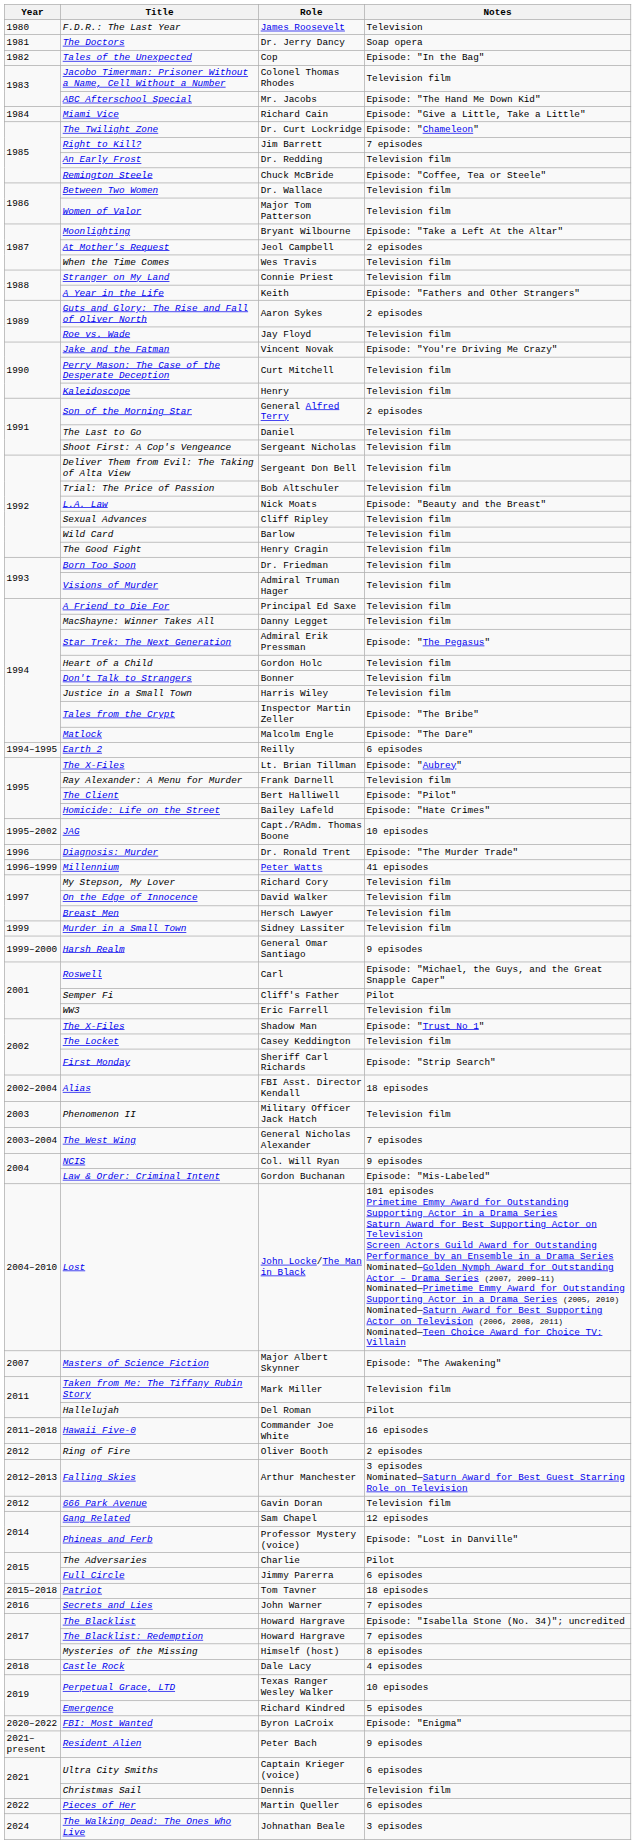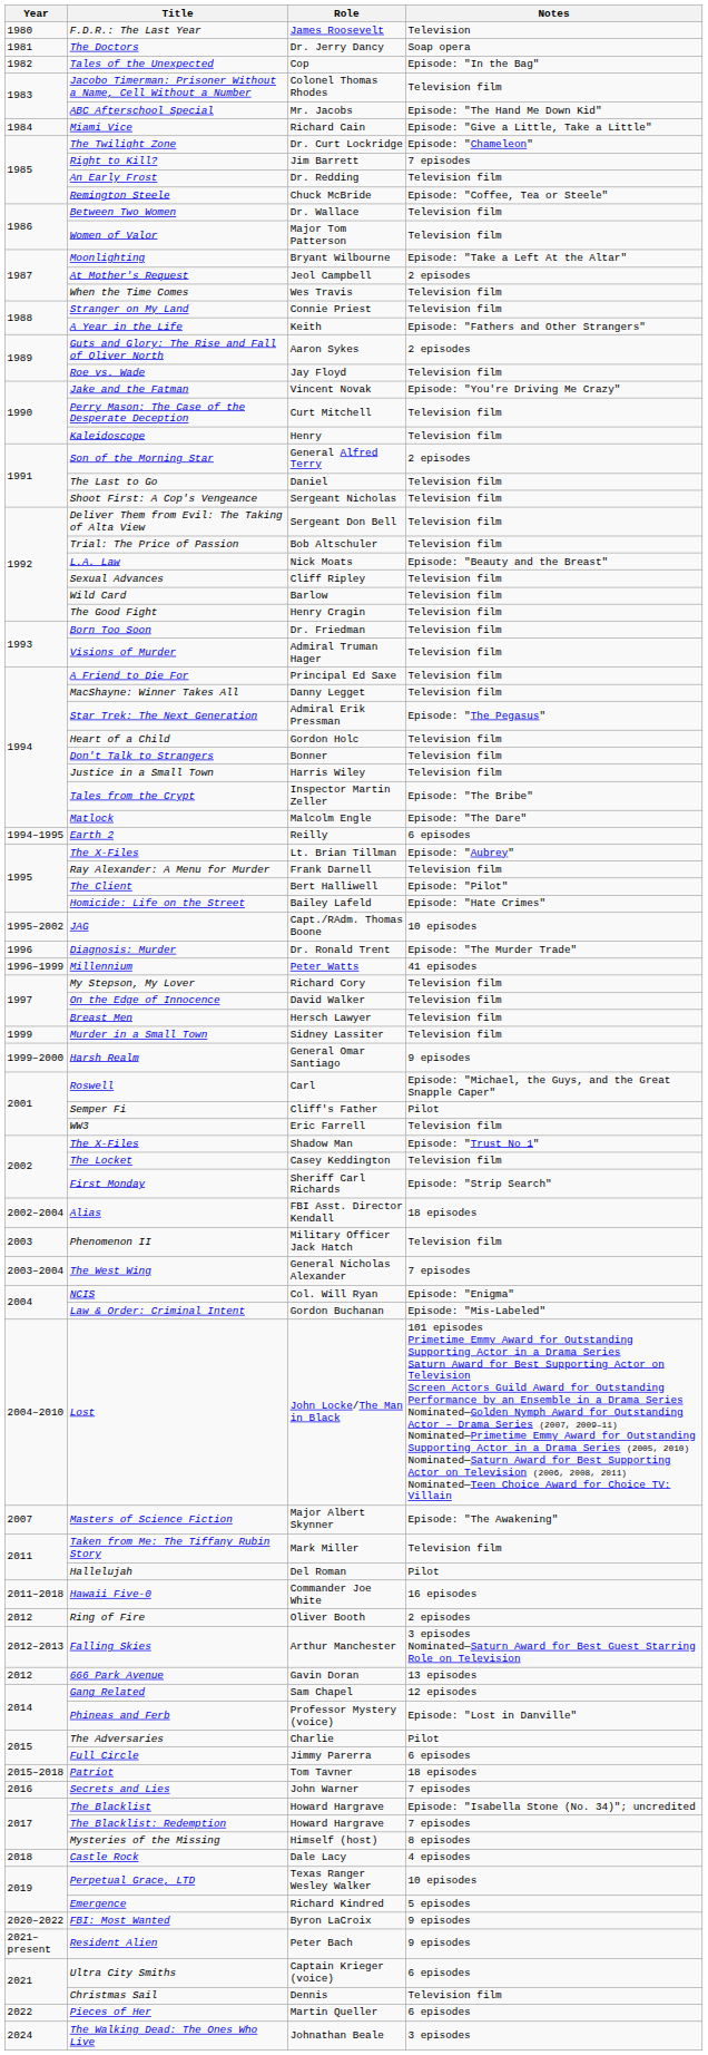 <table class="wikitable sortable">
 <tr>
 <th>Year</th>
 <th>Title</th>
 <th>Role</th>
 <th>Notes</th>
 </tr>
 <tr>
 <td>1980</td>
 <td><em>F.D.R.: The Last Year</em></td>
 <td><a href='#'>James Roosevelt</a></td>
 <td>Television</td>
 </tr>
 <tr>
 <td>1981</td>
 <td><em><a href='#'>The Doctors</a></em></td>
 <td>Dr. Jerry Dancy</td>
 <td>Soap opera</td>
 </tr>
 <tr>
 <td>1982</td>
 <td><em><a href='#'>Tales of the Unexpected</a></em></td>
 <td>Cop</td>
 <td>Episode: "In the Bag"</td>
 </tr>
 <tr>
 <td rowspan="2">1983</td>
 <td><em><a href='#'>Jacobo Timerman: Prisoner Without a Name, Cell Without a Number</a></em></td>
 <td>Colonel Thomas Rhodes</td>
 <td>Television film</td>
 </tr>
 <tr>
 <td><em><a href='#'>ABC Afterschool Special</a></em></td>
 <td>Mr. Jacobs</td>
 <td>Episode: "The Hand Me Down Kid"</td>
 </tr>
 <tr>
 <td>1984</td>
 <td><em><a href='#'>Miami Vice</a></em></td>
 <td>Richard Cain</td>
 <td>Episode: "Give a Little, Take a Little"</td>
 </tr>
 <tr>
 <td rowspan="4">1985</td>
 <td><em><a href='#'>The Twilight Zone</a></em></td>
 <td>Dr. Curt Lockridge</td>
 <td>Episode: "<a href='#'>Chameleon</a>"</td>
 </tr>
 <tr>
 <td><em><a href='#'>Right to Kill?</a></em></td>
 <td>Jim Barrett</td>
 <td>7 episodes</td>
 </tr>
 <tr>
 <td><em><a href='#'>An Early Frost</a></em></td>
 <td>Dr. Redding</td>
 <td>Television film</td>
 </tr>
 <tr>
 <td><em><a href='#'>Remington Steele</a></em></td>
 <td>Chuck McBride</td>
 <td>Episode: "Coffee, Tea or Steele"</td>
 </tr>
 <tr>
 <td rowspan="2">1986</td>
 <td><em><a href='#'>Between Two Women</a></em></td>
 <td>Dr. Wallace</td>
 <td>Television film</td>
 </tr>
 <tr>
 <td><em><a href='#'>Women of Valor</a></em></td>
 <td>Major Tom Patterson</td>
 <td>Television film</td>
 </tr>
 <tr>
 <td rowspan="3">1987</td>
 <td><em><a href='#'>Moonlighting</a></em></td>
 <td>Bryant Wilbourne</td>
 <td>Episode: "Take a Left At the Altar"</td>
 </tr>
 <tr>
 <td><em><a href='#'>At Mother's Request</a></em></td>
 <td>Jeol Campbell</td>
 <td>2 episodes</td>
 </tr>
 <tr>
 <td><em>When the Time Comes</em></td>
 <td>Wes Travis</td>
 <td>Television film</td>
 </tr>
 <tr>
 <td rowspan="2">1988</td>
 <td><em><a href='#'>Stranger on My Land</a></em></td>
 <td>Connie Priest</td>
 <td>Television film</td>
 </tr>
 <tr>
 <td><em><a href='#'>A Year in the Life</a></em></td>
 <td>Keith</td>
 <td>Episode: "Fathers and Other Strangers"</td>
 </tr>
 <tr>
 <td rowspan="2">1989</td>
 <td><em><a href='#'>Guts and Glory: The Rise and Fall of Oliver North</a></em></td>
 <td>Aaron Sykes</td>
 <td>2 episodes</td>
 </tr>
 <tr>
 <td><em><a href='#'>Roe vs. Wade</a></em></td>
 <td>Jay Floyd</td>
 <td>Television film</td>
 </tr>
 <tr>
 <td rowspan="3">1990</td>
 <td><em><a href='#'>Jake and the Fatman</a></em></td>
 <td>Vincent Novak</td>
 <td>Episode: "You're Driving Me Crazy"</td>
 </tr>
 <tr>
 <td><em><a href='#'>Perry Mason: The Case of the Desperate Deception</a></em></td>
 <td>Curt Mitchell</td>
 <td>Television film</td>
 </tr>
 <tr>
 <td><em><a href='#'>Kaleidoscope</a></em></td>
 <td>Henry</td>
 <td>Television film</td>
 </tr>
 <tr>
 <td rowspan="3">1991</td>
 <td><em><a href='#'>Son of the Morning Star</a></em></td>
 <td>General <a href='#'>Alfred Terry</a></td>
 <td>2 episodes</td>
 </tr>
 <tr>
 <td><em>The Last to Go</em></td>
 <td>Daniel</td>
 <td>Television film</td>
 </tr>
 <tr>
 <td><em>Shoot First: A Cop's Vengeance</em></td>
 <td>Sergeant Nicholas</td>
 <td>Television film</td>
 </tr>
 <tr>
 <td rowspan="6">1992</td>
 <td><em>Deliver Them from Evil: The Taking of Alta View</em></td>
 <td>Sergeant Don Bell</td>
 <td>Television film</td>
 </tr>
 <tr>
 <td><em>Trial: The Price of Passion</em></td>
 <td>Bob Altschuler</td>
 <td>Television film</td>
 </tr>
 <tr>
 <td><em><a href='#'>L.A. Law</a></em></td>
 <td>Nick Moats</td>
 <td>Episode: "Beauty and the Breast"</td>
 </tr>
 <tr>
 <td><em>Sexual Advances</em></td>
 <td>Cliff Ripley</td>
 <td>Television film</td>
 </tr>
 <tr>
 <td><em>Wild Card</em></td>
 <td>Barlow</td>
 <td>Television film</td>
 </tr>
 <tr>
 <td><em>The Good Fight</em></td>
 <td>Henry Cragin</td>
 <td>Television film</td>
 </tr>
 <tr>
 <td rowspan="2">1993</td>
 <td><em><a href='#'>Born Too Soon</a></em></td>
 <td>Dr. Friedman</td>
 <td>Television film</td>
 </tr>
 <tr>
 <td><em><a href='#'>Visions of Murder</a></em></td>
 <td>Admiral Truman Hager</td>
 <td>Television film</td>
 </tr>
 <tr>
 <td rowspan="8">1994</td>
 <td><em><a href='#'>A Friend to Die For</a></em></td>
 <td>Principal Ed Saxe</td>
 <td>Television film</td>
 </tr>
 <tr>
 <td><em>MacShayne: Winner Takes All</em></td>
 <td>Danny Legget</td>
 <td>Television film</td>
 </tr>
 <tr>
 <td><em><a href='#'>Star Trek: The Next Generation</a></em></td>
 <td>Admiral Erik Pressman</td>
 <td>Episode: "<a href='#'>The Pegasus</a>"</td>
 </tr>
 <tr>
 <td><em>Heart of a Child</em></td>
 <td>Gordon Holc</td>
 <td>Television film</td>
 </tr>
 <tr>
 <td><em><a href='#'>Don't Talk to Strangers</a></em></td>
 <td>Bonner</td>
 <td>Television film</td>
 </tr>
 <tr>
 <td><em>Justice in a Small Town</em></td>
 <td>Harris Wiley</td>
 <td>Television film</td>
 </tr>
 <tr>
 <td><em><a href='#'>Tales from the Crypt</a></em></td>
 <td>Inspector Martin Zeller</td>
 <td>Episode: "The Bribe"</td>
 </tr>
 <tr>
 <td><em><a href='#'>Matlock</a></em></td>
 <td>Malcolm Engle</td>
 <td>Episode: "The Dare"</td>
 </tr>
 <tr>
 <td>1994–1995</td>
 <td><em><a href='#'>Earth 2</a></em></td>
 <td>Reilly</td>
 <td>6 episodes</td>
 </tr>
 <tr>
 <td rowspan="4">1995</td>
 <td><em><a href='#'>The X-Files</a></em></td>
 <td>Lt. Brian Tillman</td>
 <td>Episode: "<a href='#'>Aubrey</a>"</td>
 </tr>
 <tr>
 <td><em>Ray Alexander: A Menu for Murder</em></td>
 <td>Frank Darnell</td>
 <td>Television film</td>
 </tr>
 <tr>
 <td><em><a href='#'>The Client</a></em></td>
 <td>Bert Halliwell</td>
 <td>Episode: "Pilot"</td>
 </tr>
 <tr>
 <td><em><a href='#'>Homicide: Life on the Street</a></em></td>
 <td>Bailey Lafeld</td>
 <td>Episode: "Hate Crimes"</td>
 </tr>
 <tr>
 <td>1995–2002</td>
 <td><em><a href='#'>JAG</a></em></td>
 <td>Capt./RAdm. Thomas Boone</td>
 <td>10 episodes</td>
 </tr>
 <tr>
 <td>1996</td>
 <td><em><a href='#'>Diagnosis: Murder</a></em></td>
 <td>Dr. Ronald Trent</td>
 <td>Episode: "The Murder Trade"</td>
 </tr>
 <tr>
 <td>1996–1999</td>
 <td><em><a href='#'>Millennium</a></em></td>
 <td><a href='#'>Peter Watts</a></td>
 <td>41 episodes</td>
 </tr>
 <tr>
 <td rowspan="3">1997</td>
 <td><em>My Stepson, My Lover</em></td>
 <td>Richard Cory</td>
 <td>Television film</td>
 </tr>
 <tr>
 <td><em><a href='#'>On the Edge of Innocence</a></em></td>
 <td>David Walker</td>
 <td>Television film</td>
 </tr>
 <tr>
 <td><em><a href='#'>Breast Men</a></em></td>
 <td>Hersch Lawyer</td>
 <td>Television film</td>
 </tr>
 <tr>
 <td>1999</td>
 <td><em><a href='#'>Murder in a Small Town</a></em></td>
 <td>Sidney Lassiter</td>
 <td>Television film</td>
 </tr>
 <tr>
 <td>1999–2000</td>
 <td><em><a href='#'>Harsh Realm</a></em></td>
 <td>General Omar Santiago</td>
 <td>9 episodes</td>
 </tr>
 <tr>
 <td rowspan="3">2001</td>
 <td><em><a href='#'>Roswell</a></em></td>
 <td>Carl</td>
 <td>Episode: "Michael, the Guys, and the Great Snapple Caper"</td>
 </tr>
 <tr>
 <td><em>Semper Fi</em></td>
 <td>Cliff's Father</td>
 <td>Pilot</td>
 </tr>
 <tr>
 <td><em>WW3</em></td>
 <td>Eric Farrell</td>
 <td>Television film</td>
 </tr>
 <tr>
 <td rowspan="3">2002</td>
 <td><em><a href='#'>The X-Files</a></em></td>
 <td>Shadow Man</td>
 <td>Episode: "<a href='#'>Trust No 1</a>"</td>
 </tr>
 <tr>
 <td><em><a href='#'>The Locket</a></em></td>
 <td>Casey Keddington</td>
 <td>Television film</td>
 </tr>
 <tr>
 <td><em><a href='#'>First Monday</a></em></td>
 <td>Sheriff Carl Richards</td>
 <td>Episode: "Strip Search"</td>
 </tr>
 <tr>
 <td>2002–2004</td>
 <td><em><a href='#'>Alias</a></em></td>
 <td>FBI Asst. Director Kendall</td>
 <td>18 episodes</td>
 </tr>
 <tr>
 <td>2003</td>
 <td><em>Phenomenon II</em></td>
 <td>Military Officer Jack Hatch</td>
 <td>Television film</td>
 </tr>
 <tr>
 <td>2003–2004</td>
 <td><em><a href='#'>The West Wing</a></em></td>
 <td>General Nicholas Alexander</td>
 <td>7 episodes</td>
 </tr>
 <tr>
 <td rowspan="2">2004</td>
 <td><em><a href='#'>NCIS</a></em></td>
 <td>Col. Will Ryan</td>
-<td>9 episodes</td>
+<td>Episode: "Enigma"</td>
 </tr>
 <tr>
 <td><em><a href='#'>Law & Order: Criminal Intent</a></em></td>
 <td>Gordon Buchanan</td>
 <td>Episode: "Mis-Labeled"</td>
 </tr>
 <tr>
 <td>2004–2010</td>
 <td><em><a href='#'>Lost</a></em></td>
 <td><a href='#'>John Locke</a>/<a href='#'>The Man in Black</a></td>
 <td>101 episodes<br><a href='#'>Primetime Emmy Award for Outstanding Supporting Actor in a Drama Series</a><br><a href='#'>Saturn Award for Best Supporting Actor on Television</a><br><a href='#'>Screen Actors Guild Award for Outstanding Performance by an Ensemble in a Drama Series</a><br>Nominated—<a href='#'>Golden Nymph Award for Outstanding Actor – Drama Series</a> <small>(2007, 2009–11)</small><br>Nominated—<a href='#'>Primetime Emmy Award for Outstanding Supporting Actor in a Drama Series</a> <small>(2005, 2010)</small><br>Nominated—<a href='#'>Saturn Award for Best Supporting Actor on Television</a> <small>(2006, 2008, 2011)</small><br>Nominated—<a href='#'>Teen Choice Award for Choice TV: Villain</a></td>
 </tr>
 <tr>
 <td>2007</td>
 <td><em><a href='#'>Masters of Science Fiction</a></em></td>
 <td>Major Albert Skynner</td>
 <td>Episode: "The Awakening"</td>
 </tr>
 <tr>
 <td rowspan="2">2011</td>
 <td><em><a href='#'>Taken from Me: The Tiffany Rubin Story</a></em></td>
 <td>Mark Miller</td>
 <td>Television film</td>
 </tr>
 <tr>
 <td><em>Hallelujah</em></td>
 <td>Del Roman</td>
 <td>Pilot</td>
 </tr>
 <tr>
 <td>2011–2018</td>
 <td><em><a href='#'>Hawaii Five-0</a></em></td>
 <td>Commander Joe White</td>
 <td>16 episodes</td>
 </tr>
 <tr>
 <td>2012</td>
 <td><em>Ring of Fire</em></td>
 <td>Oliver Booth</td>
 <td>2 episodes</td>
 </tr>
 <tr>
 <td>2012–2013</td>
 <td><em><a href='#'>Falling Skies</a></em></td>
 <td>Arthur Manchester</td>
 <td>3 episodes<br>Nominated—<a href='#'>Saturn Award for Best Guest Starring Role on Television</a></td>
 </tr>
 <tr>
 <td>2012</td>
 <td><em><a href='#'>666 Park Avenue</a></em></td>
 <td>Gavin Doran</td>
-<td>Television film</td>
+<td>13 episodes</td>
 </tr>
 <tr>
 <td rowspan="2">2014</td>
 <td><em><a href='#'>Gang Related</a></em></td>
 <td>Sam Chapel</td>
 <td>12 episodes</td>
 </tr>
 <tr>
 <td><em><a href='#'>Phineas and Ferb</a></em></td>
 <td>Professor Mystery (voice)</td>
 <td>Episode: "Lost in Danville"</td>
 </tr>
 <tr>
 <td rowspan="2">2015</td>
 <td><em>The Adversaries</em></td>
 <td>Charlie</td>
 <td>Pilot</td>
 </tr>
 <tr>
 <td><em><a href='#'>Full Circle</a></em></td>
 <td>Jimmy Parerra</td>
 <td>6 episodes</td>
 </tr>
 <tr>
 <td>2015–2018</td>
 <td><em><a href='#'>Patriot</a></em></td>
 <td>Tom Tavner</td>
 <td>18 episodes</td>
 </tr>
 <tr>
 <td>2016</td>
 <td><em><a href='#'>Secrets and Lies</a></em></td>
 <td>John Warner</td>
 <td>7 episodes</td>
 </tr>
 <tr>
 <td rowspan="3">2017</td>
 <td><em><a href='#'>The Blacklist</a></em></td>
 <td>Howard Hargrave</td>
 <td>Episode: "Isabella Stone (No. 34)"; uncredited</td>
 </tr>
 <tr>
 <td><em><a href='#'>The Blacklist: Redemption</a></em></td>
 <td>Howard Hargrave</td>
 <td>7 episodes</td>
 </tr>
 <tr>
 <td><em>Mysteries of the Missing</em></td>
 <td>Himself (host)</td>
 <td>8 episodes</td>
 </tr>
 <tr>
 <td>2018</td>
 <td><em><a href='#'>Castle Rock</a></em></td>
 <td>Dale Lacy</td>
 <td>4 episodes</td>
 </tr>
 <tr>
 <td rowspan="2">2019</td>
 <td><em><a href='#'>Perpetual Grace, LTD</a></em></td>
 <td>Texas Ranger Wesley Walker</td>
 <td>10 episodes</td>
 </tr>
 <tr>
 <td><em><a href='#'>Emergence</a></em></td>
 <td>Richard Kindred</td>
 <td>5 episodes</td>
 </tr>
 <tr>
 <td>2020–2022</td>
 <td><em><a href='#'>FBI: Most Wanted</a></em></td>
 <td>Byron LaCroix</td>
-<td>Episode: "Enigma"</td>
+<td>9 episodes</td>
 </tr>
 <tr>
 <td>2021–present</td>
 <td><a href='#'><em>Resident Alien</em></a></td>
 <td>Peter Bach</td>
 <td>9 episodes</td>
 </tr>
 <tr>
 <td rowspan="2">2021</td>
 <td><em>Ultra City Smiths</em></td>
 <td>Captain Krieger (voice)</td>
 <td>6 episodes</td>
 </tr>
 <tr>
 <td><em>Christmas Sail</em></td>
 <td>Dennis</td>
 <td>Television film</td>
 </tr>
 <tr>
 <td>2022</td>
 <td><em><a href='#'>Pieces of Her</a></em></td>
 <td>Martin Queller</td>
 <td>6 episodes</td>
 </tr>
 <tr>
 <td>2024</td>
 <td><em><a href='#'>The Walking Dead: The Ones Who Live</a></em></td>
 <td>Johnathan Beale</td>
 <td>3 episodes</td>
 </tr>
 </table>
